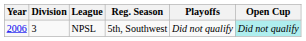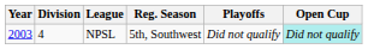 <table class="wikitable">
 <tr>
 <th>Year</th>
 <th>Division</th>
 <th>League</th>
 <th>Reg. Season</th>
 <th>Playoffs</th>
 <th>Open Cup</th>
 </tr>
 <tr>
-<td><a href='#'>2006</a></td>
-<td>3</td>
+<td><a href='#'>2003</a></td>
+<td>4</td>
 <td>NPSL</td>
 <td>5th, Southwest</td>
 <td><em>Did not qualify</em></td>
 <td style="background: paleturquoise;"><em>Did not qualify</em></td>
 </tr>
 </table>
